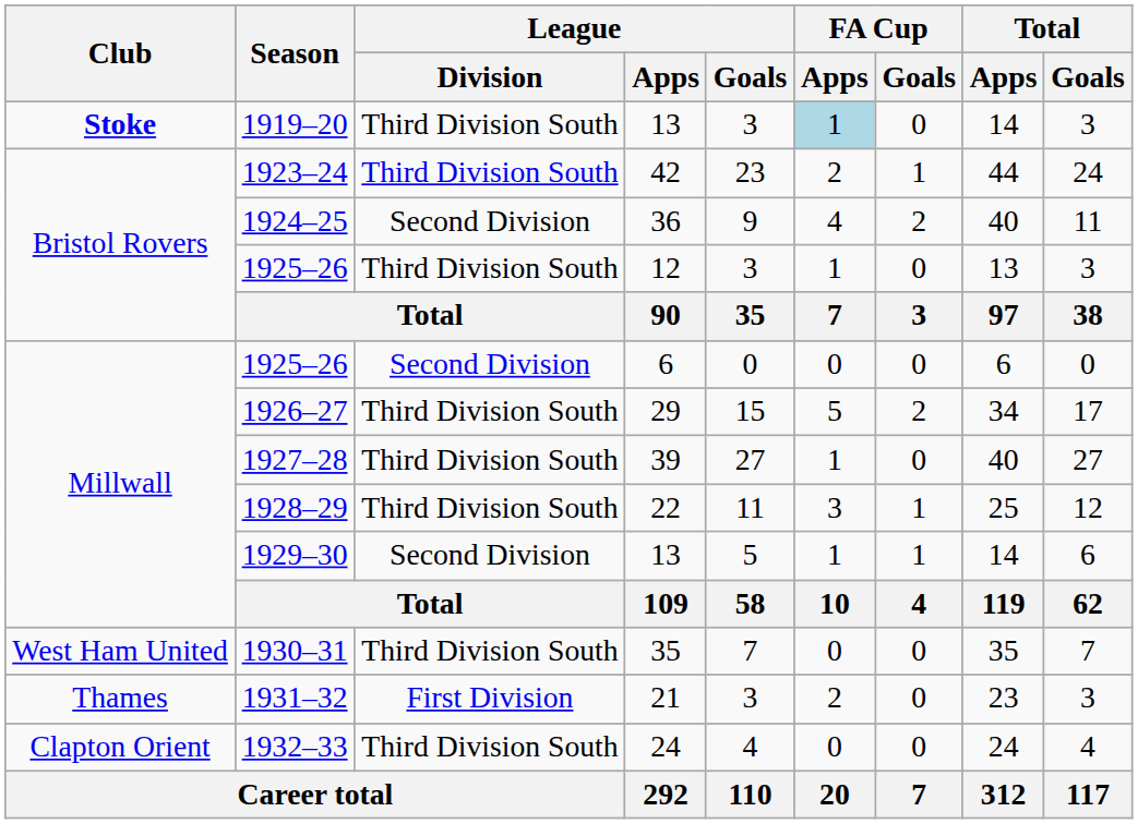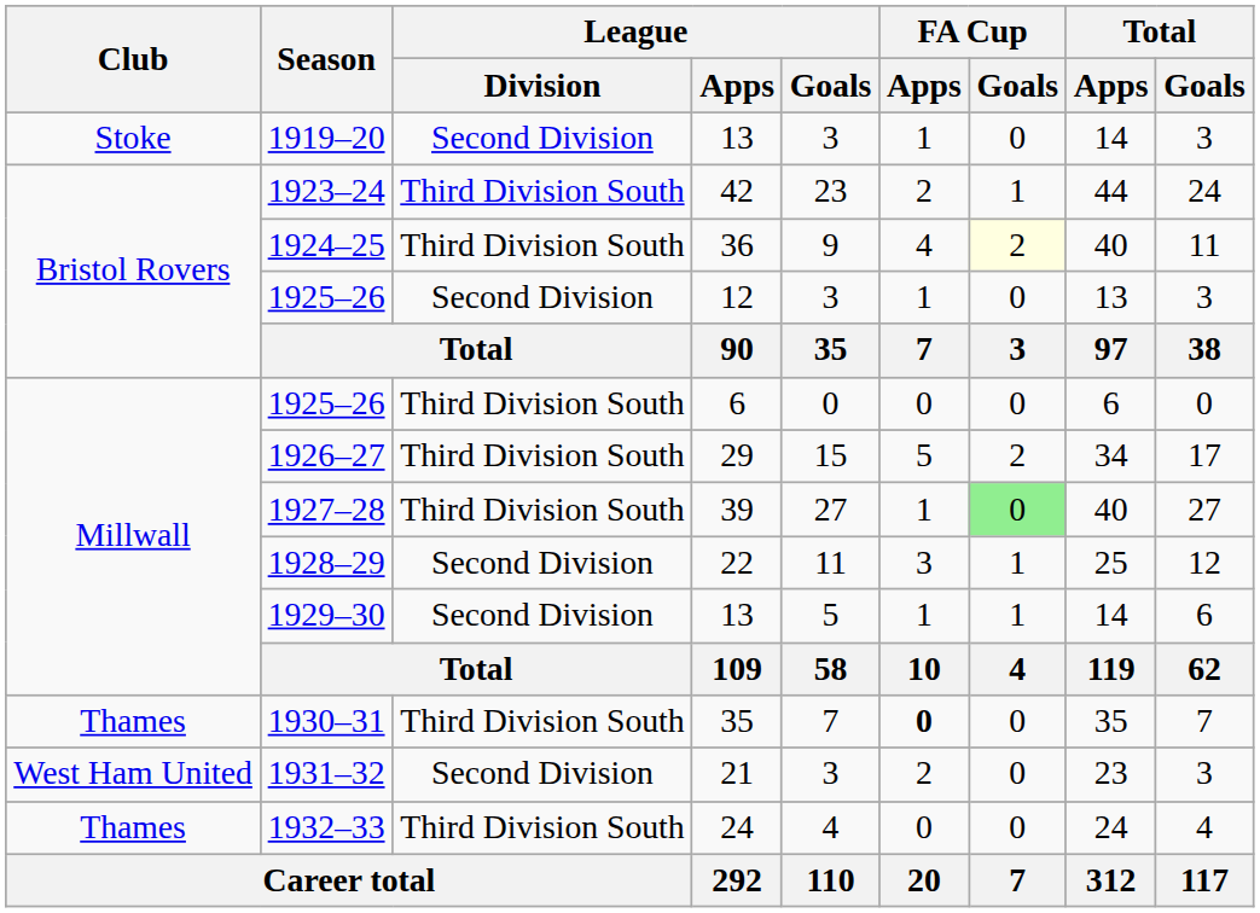 <table class="wikitable" style="text-align: center;">
 <tr>
 <th rowspan="2">Club</th>
 <th rowspan="2">Season</th>
 <th colspan="3">League</th>
 <th colspan="2">FA Cup</th>
 <th colspan="2">Total</th>
 </tr>
 <tr>
 <th>Division</th>
 <th>Apps</th>
 <th>Goals</th>
 <th>Apps</th>
 <th>Goals</th>
 <th>Apps</th>
 <th>Goals</th>
 </tr>
 <tr>
-<td><strong><a href='#'>Stoke</a></strong></td>
+<td><a href='#'>Stoke</a></td>
 <td><a href='#'>1919–20</a></td>
-<td>Third Division South</td>
+<td><a href='#'>Second Division</a></td>
 <td>13</td>
 <td>3</td>
-<td style="background: lightblue;">1</td>
+<td>1</td>
 <td>0</td>
 <td>14</td>
 <td>3</td>
 </tr>
 <tr>
 <td rowspan="4"><a href='#'>Bristol Rovers</a></td>
 <td><a href='#'>1923–24</a></td>
 <td><a href='#'>Third Division South</a></td>
 <td>42</td>
 <td>23</td>
 <td>2</td>
 <td>1</td>
 <td>44</td>
 <td>24</td>
 </tr>
 <tr>
 <td><a href='#'>1924–25</a></td>
-<td>Second Division</td>
+<td>Third Division South</td>
 <td>36</td>
 <td>9</td>
 <td>4</td>
-<td>2</td>
+<td style="background: lightyellow;">2</td>
 <td>40</td>
 <td>11</td>
 </tr>
 <tr>
 <td><a href='#'>1925–26</a></td>
-<td>Third Division South</td>
+<td>Second Division</td>
 <td>12</td>
 <td>3</td>
 <td>1</td>
 <td>0</td>
 <td>13</td>
 <td>3</td>
 </tr>
 <tr>
 <th colspan=2>Total</th>
 <th>90</th>
 <th>35</th>
 <th>7</th>
 <th>3</th>
 <th>97</th>
 <th>38</th>
 </tr>
 <tr>
 <td rowspan="6"><a href='#'>Millwall</a></td>
 <td><a href='#'>1925–26</a></td>
-<td><a href='#'>Second Division</a></td>
+<td>Third Division South</td>
 <td>6</td>
 <td>0</td>
 <td>0</td>
 <td>0</td>
 <td>6</td>
 <td>0</td>
 </tr>
 <tr>
 <td><a href='#'>1926–27</a></td>
 <td>Third Division South</td>
 <td>29</td>
 <td>15</td>
 <td>5</td>
 <td>2</td>
 <td>34</td>
 <td>17</td>
 </tr>
 <tr>
 <td><a href='#'>1927–28</a></td>
 <td>Third Division South</td>
 <td>39</td>
 <td>27</td>
 <td>1</td>
-<td>0</td>
+<td style="background: lightgreen;">0</td>
 <td>40</td>
 <td>27</td>
 </tr>
 <tr>
 <td><a href='#'>1928–29</a></td>
-<td>Third Division South</td>
+<td>Second Division</td>
 <td>22</td>
 <td>11</td>
 <td>3</td>
 <td>1</td>
 <td>25</td>
 <td>12</td>
 </tr>
 <tr>
 <td><a href='#'>1929–30</a></td>
 <td>Second Division</td>
 <td>13</td>
 <td>5</td>
 <td>1</td>
 <td>1</td>
 <td>14</td>
 <td>6</td>
 </tr>
 <tr>
 <th colspan=2>Total</th>
 <th>109</th>
 <th>58</th>
 <th>10</th>
 <th>4</th>
 <th>119</th>
 <th>62</th>
 </tr>
 <tr>
-<td><a href='#'>West Ham United</a></td>
+<td><a href='#'>Thames</a></td>
 <td><a href='#'>1930–31</a></td>
 <td>Third Division South</td>
 <td>35</td>
 <td>7</td>
-<td>0</td>
+<td><strong>0</strong></td>
 <td>0</td>
 <td>35</td>
 <td>7</td>
 </tr>
 <tr>
-<td><a href='#'>Thames</a></td>
+<td><a href='#'>West Ham United</a></td>
 <td><a href='#'>1931–32</a></td>
-<td><a href='#'>First Division</a></td>
+<td>Second Division</td>
 <td>21</td>
 <td>3</td>
 <td>2</td>
 <td>0</td>
 <td>23</td>
 <td>3</td>
 </tr>
 <tr>
-<td><a href='#'>Clapton Orient</a></td>
+<td><a href='#'>Thames</a></td>
 <td><a href='#'>1932–33</a></td>
 <td>Third Division South</td>
 <td>24</td>
 <td>4</td>
 <td>0</td>
 <td>0</td>
 <td>24</td>
 <td>4</td>
 </tr>
 <tr>
 <th colspan=3>Career total</th>
 <th>292</th>
 <th>110</th>
 <th>20</th>
 <th>7</th>
 <th>312</th>
 <th>117</th>
 </tr>
 </table>
